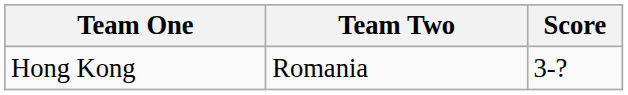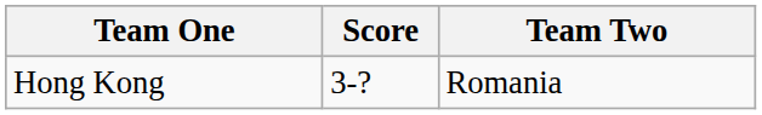 <table class="wikitable">
 <tr>
 <th width=150>Team One</th>
+<th width=50>Score</th>
 <th width=150>Team Two</th>
-<th width=50>Score</th>
 </tr>
 <tr>
 <td>Hong Kong</td>
+<td>3-?</td>
 <td>Romania</td>
-<td>3-?</td>
 </tr>
 </table>
